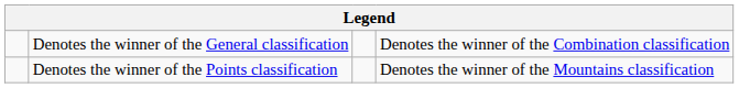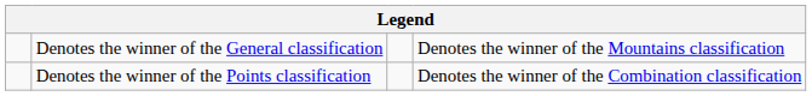 <table class="wikitable">
 <tr>
 <th colspan=4>Legend</th>
 </tr>
 <tr>
 <td>    </td>
 <td>Denotes the winner of the <a href='#'>General classification</a></td>
 <td>    </td>
-<td>Denotes the winner of the <a href='#'>Combination classification</a></td>
+<td>Denotes the winner of the <a href='#'>Mountains classification</a></td>
 </tr>
 <tr>
 <td>    </td>
 <td>Denotes the winner of the <a href='#'>Points classification</a></td>
 <td>    </td>
-<td>Denotes the winner of the <a href='#'>Mountains classification</a></td>
+<td>Denotes the winner of the <a href='#'>Combination classification</a></td>
 </tr>
 </table>
